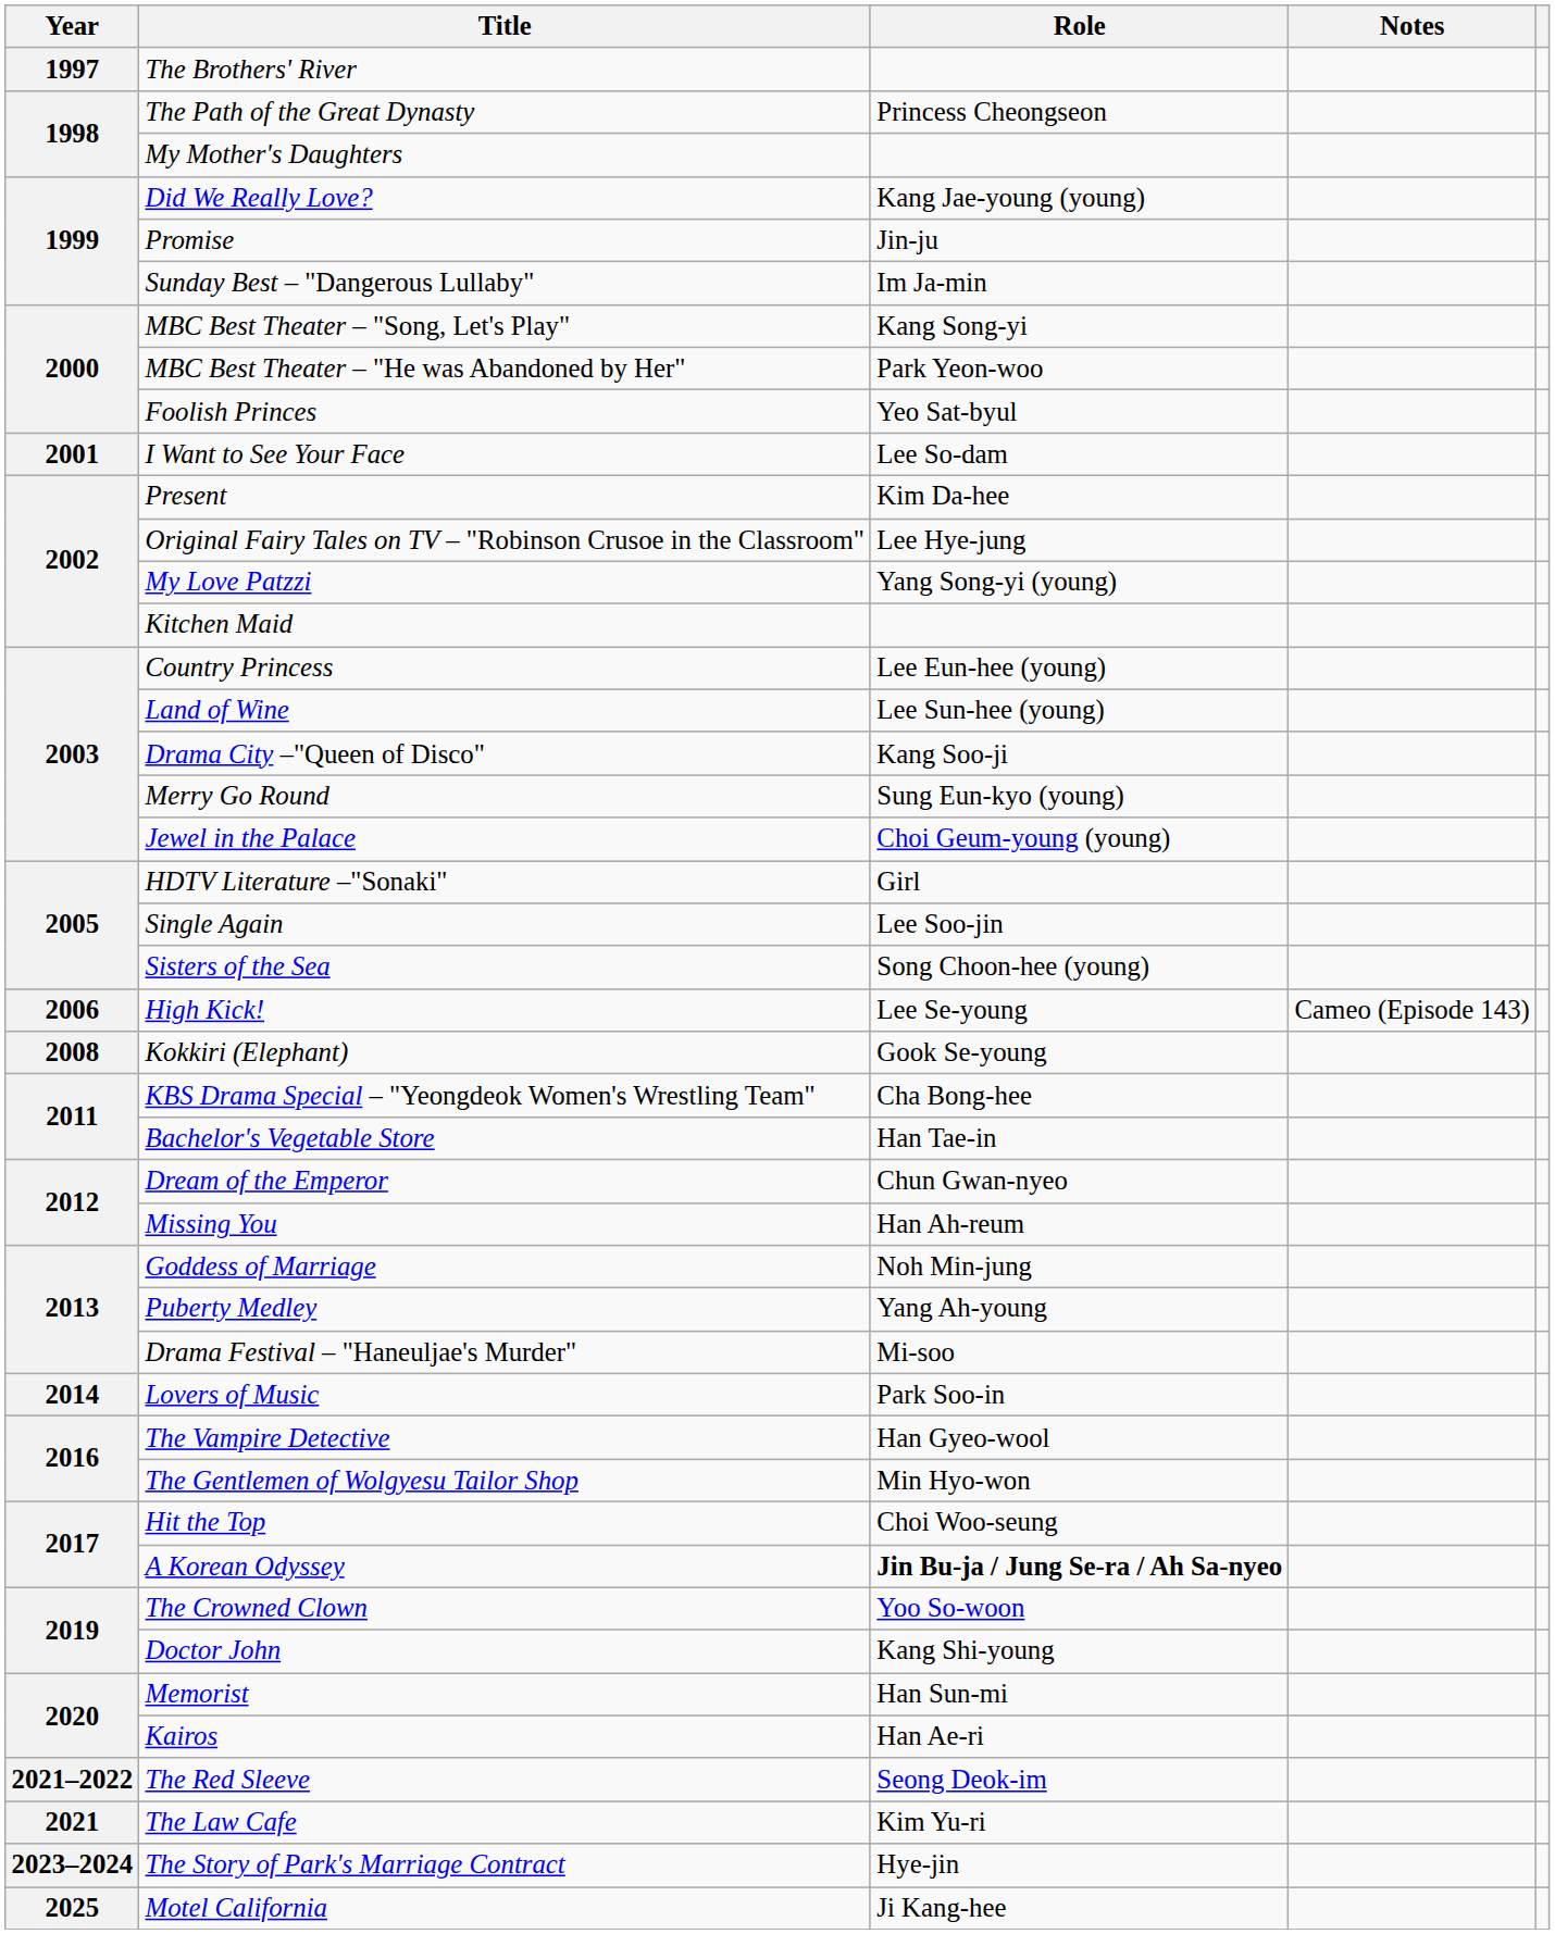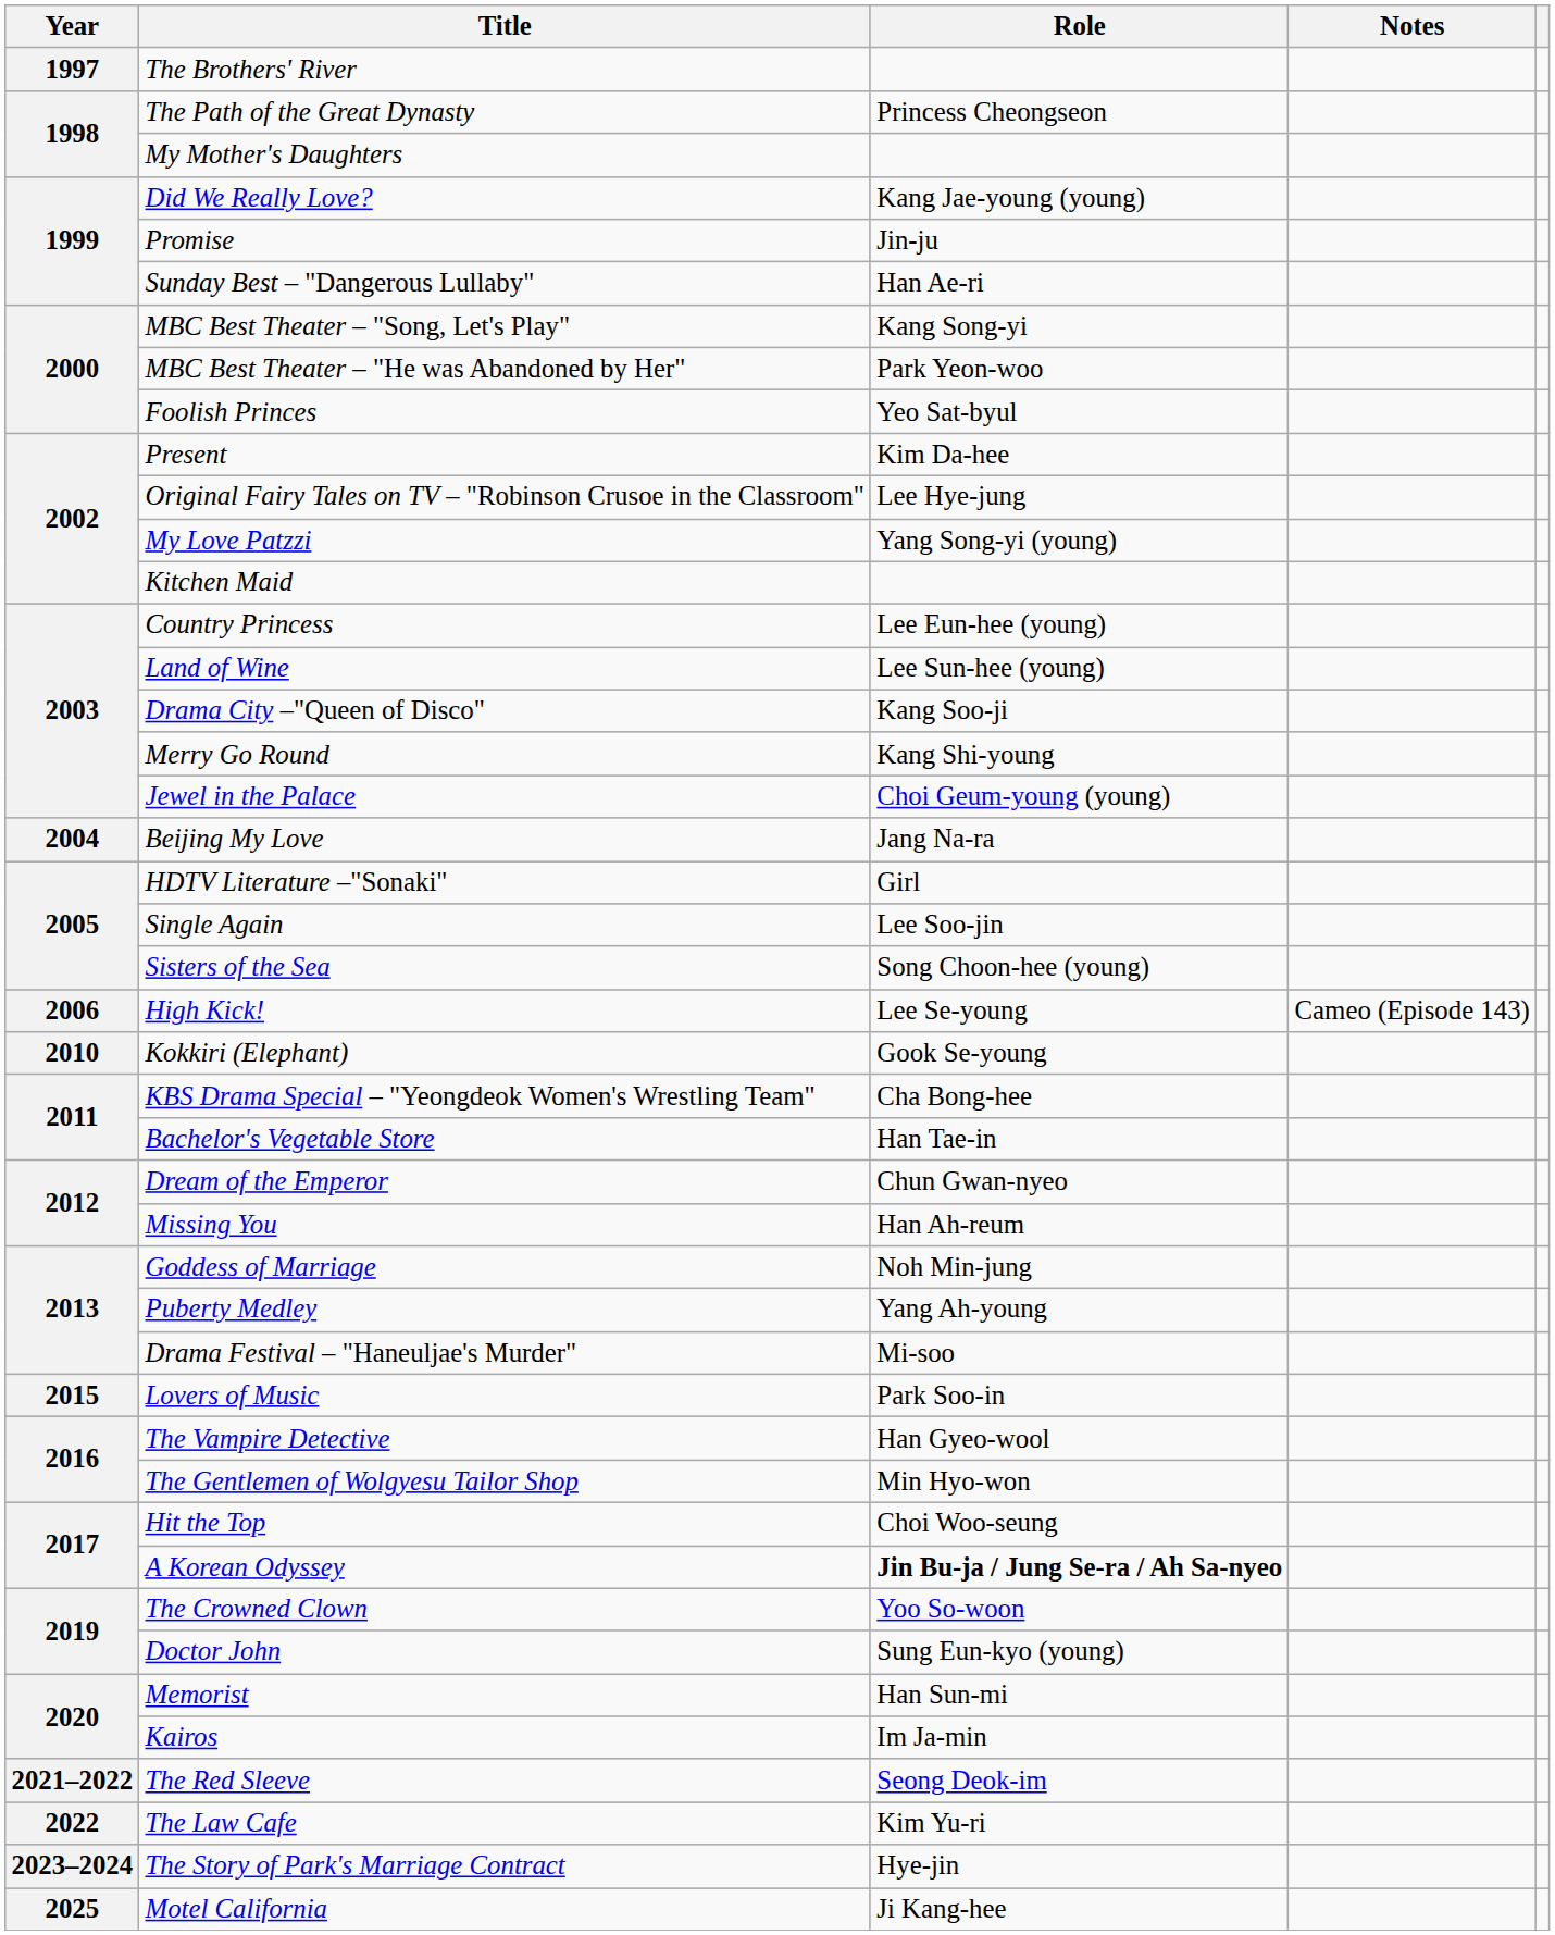 <table class="wikitable plainrowheaders sortable">
 <tr>
 <th scope="col">Year</th>
 <th scope="col">Title</th>
 <th scope="col">Role</th>
 <th scope="col">Notes</th>
 <th scope="col" class="unsortable"></th>
 </tr>
 <tr>
 <th scope="row">1997</th>
 <td><em>The Brothers' River</em></td>
 <td></td>
 <td></td>
 <td style="text-align:center"></td>
 </tr>
 <tr>
 <th scope="row" rowspan="2">1998</th>
 <td><em>The Path of the Great Dynasty</em></td>
 <td>Princess Cheongseon</td>
 <td></td>
 <td style="text-align:center"></td>
 </tr>
 <tr>
 <td><em>My Mother's Daughters</em></td>
 <td></td>
 <td></td>
 <td style="text-align:center"></td>
 </tr>
 <tr>
 <th scope="row" rowspan="3">1999</th>
 <td><em><a href='#'>Did We Really Love?</a></em></td>
 <td>Kang Jae-young (young)</td>
 <td></td>
 <td style="text-align:center"></td>
 </tr>
 <tr>
 <td><em>Promise</em></td>
 <td>Jin-ju</td>
 <td></td>
 <td style="text-align:center"></td>
 </tr>
 <tr>
 <td><em>Sunday Best</em> – "Dangerous Lullaby"</td>
-<td>Im Ja-min</td>
+<td>Han Ae-ri</td>
 <td></td>
 <td style="text-align:center"></td>
 </tr>
 <tr>
 <th scope="row" rowspan="3">2000</th>
 <td><em>MBC Best Theater</em> – "Song, Let's Play"</td>
 <td>Kang Song-yi</td>
 <td></td>
 <td style="text-align:center"></td>
 </tr>
 <tr>
 <td><em>MBC Best Theater</em> – "He was Abandoned by Her"</td>
 <td>Park Yeon-woo</td>
 <td></td>
 <td style="text-align:center"></td>
 </tr>
 <tr>
 <td><em>Foolish Princes</em></td>
 <td>Yeo Sat-byul</td>
-<td></td>
-<td style="text-align:center"></td>
-</tr>
-<tr>
-<th scope="row">2001</th>
-<td><em>I Want to See Your Face</em></td>
-<td>Lee So-dam</td>
 <td></td>
 <td style="text-align:center"></td>
 </tr>
 <tr>
 <th scope="row" rowspan="4">2002</th>
 <td><em>Present</em></td>
 <td>Kim Da-hee</td>
 <td></td>
 <td style="text-align:center"></td>
 </tr>
 <tr>
 <td><em>Original Fairy Tales on TV</em> – "Robinson Crusoe in the Classroom"</td>
 <td>Lee Hye-jung</td>
 <td></td>
 <td style="text-align:center"></td>
 </tr>
 <tr>
 <td><em><a href='#'>My Love Patzzi</a></em></td>
 <td>Yang Song-yi (young)</td>
 <td></td>
 <td style="text-align:center"></td>
 </tr>
 <tr>
 <td><em>Kitchen Maid</em> </td>
 <td></td>
 <td></td>
 <td style="text-align:center"></td>
 </tr>
 <tr>
 <th scope="row" rowspan="5">2003</th>
 <td><em>Country Princess</em></td>
 <td>Lee Eun-hee (young)</td>
 <td></td>
 <td style="text-align:center"></td>
 </tr>
 <tr>
 <td><em><a href='#'>Land of Wine</a></em></td>
 <td>Lee Sun-hee (young)</td>
 <td></td>
 <td style="text-align:center"></td>
 </tr>
 <tr>
 <td><em><a href='#'>Drama City</a> </em> –"Queen of Disco"</td>
 <td>Kang Soo-ji</td>
 <td></td>
 <td style="text-align:center"></td>
 </tr>
 <tr>
 <td><em>Merry Go Round</em></td>
-<td>Sung Eun-kyo (young)</td>
+<td>Kang Shi-young</td>
 <td></td>
 <td style="text-align:center"></td>
 </tr>
 <tr>
 <td><em><a href='#'>Jewel in the Palace</a></em></td>
 <td><a href='#'>Choi Geum-young</a> (young)</td>
+<td></td>
+<td style="text-align:center"></td>
+</tr>
+<tr>
+<th scope="row">2004</th>
+<td><em>Beijing My Love</em></td>
+<td>Jang Na-ra</td>
 <td></td>
 <td style="text-align:center"></td>
 </tr>
 <tr>
 <th scope="row" rowspan="3">2005</th>
 <td><em>HDTV Literature</em> –"Sonaki"</td>
 <td>Girl</td>
 <td></td>
 <td style="text-align:center"></td>
 </tr>
 <tr>
 <td><em>Single Again</em></td>
 <td>Lee Soo-jin</td>
 <td></td>
 <td style="text-align:center"></td>
 </tr>
 <tr>
 <td><em><a href='#'>Sisters of the Sea</a></em></td>
 <td>Song Choon-hee (young)</td>
 <td></td>
 <td style="text-align:center"></td>
 </tr>
 <tr>
 <th scope="row">2006</th>
 <td><em><a href='#'>High Kick!</a></em></td>
 <td>Lee Se-young</td>
 <td>Cameo (Episode 143)</td>
 <td style="text-align:center"></td>
 </tr>
 <tr>
-<th scope="row">2008</th>
+<th scope="row">2010</th>
 <td><em>Kokkiri (Elephant)</em></td>
 <td>Gook Se-young</td>
 <td></td>
 <td style="text-align:center"></td>
 </tr>
 <tr>
 <th scope="row" rowspan="2">2011</th>
 <td><em><a href='#'>KBS Drama Special</a></em> – "Yeongdeok Women's Wrestling Team"</td>
 <td>Cha Bong-hee</td>
 <td></td>
 <td style="text-align:center"></td>
 </tr>
 <tr>
 <td><em><a href='#'>Bachelor's Vegetable Store</a></em></td>
 <td>Han Tae-in</td>
 <td></td>
 <td style="text-align:center"></td>
 </tr>
 <tr>
 <th scope="row" rowspan="2">2012</th>
 <td><em><a href='#'>Dream of the Emperor</a></em></td>
 <td>Chun Gwan-nyeo</td>
 <td></td>
 <td style="text-align:center"></td>
 </tr>
 <tr>
 <td><em><a href='#'>Missing You</a></em></td>
 <td>Han Ah-reum</td>
 <td></td>
 <td style="text-align:center"></td>
 </tr>
 <tr>
 <th scope="row" rowspan="3">2013</th>
 <td><em><a href='#'>Goddess of Marriage</a></em></td>
 <td>Noh Min-jung</td>
 <td></td>
 <td style="text-align:center"></td>
 </tr>
 <tr>
 <td><em><a href='#'>Puberty Medley</a></em></td>
 <td>Yang Ah-young</td>
 <td></td>
 <td style="text-align:center"></td>
 </tr>
 <tr>
 <td><em>Drama Festival</em> – "Haneuljae's Murder"</td>
 <td>Mi-soo</td>
 <td></td>
 <td style="text-align:center"></td>
 </tr>
 <tr>
-<th scope="row">2014</th>
+<th scope="row">2015</th>
 <td><em><a href='#'>Lovers of Music</a></em></td>
 <td>Park Soo-in</td>
 <td></td>
 <td style="text-align:center"></td>
 </tr>
 <tr>
 <th scope="row" rowspan="2">2016</th>
 <td><em><a href='#'>The Vampire Detective</a></em></td>
 <td>Han Gyeo-wool</td>
 <td></td>
 <td style="text-align:center"></td>
 </tr>
 <tr>
 <td><em><a href='#'>The Gentlemen of Wolgyesu Tailor Shop</a></em></td>
 <td>Min Hyo-won</td>
 <td></td>
 <td style="text-align:center"></td>
 </tr>
 <tr>
 <th scope="row" rowspan="2">2017</th>
 <td><em><a href='#'>Hit the Top</a></em></td>
 <td>Choi Woo-seung</td>
 <td></td>
 <td style="text-align:center"></td>
 </tr>
 <tr>
 <td><em><a href='#'>A Korean Odyssey</a></em></td>
 <td><strong>Jin Bu-ja / Jung Se-ra / Ah Sa-nyeo</strong></td>
 <td></td>
 <td style="text-align:center"></td>
 </tr>
 <tr>
 <th scope="row" rowspan="2">2019</th>
 <td><em><a href='#'>The Crowned Clown</a></em></td>
 <td><a href='#'>Yoo So-woon</a></td>
 <td></td>
 <td style="text-align:center"></td>
 </tr>
 <tr>
 <td><em><a href='#'>Doctor John</a></em></td>
-<td>Kang Shi-young</td>
+<td>Sung Eun-kyo (young)</td>
 <td></td>
 <td style="text-align:center"></td>
 </tr>
 <tr>
 <th scope="row" rowspan="2">2020</th>
 <td><em><a href='#'>Memorist</a></em></td>
 <td>Han Sun-mi</td>
 <td></td>
 <td style="text-align:center"></td>
 </tr>
 <tr>
 <td><em><a href='#'>Kairos</a></em></td>
-<td>Han Ae-ri</td>
+<td>Im Ja-min</td>
 <td></td>
 <td style="text-align:center"></td>
 </tr>
 <tr>
 <th scope="row">2021–2022</th>
 <td><em><a href='#'>The Red Sleeve</a></em></td>
 <td><a href='#'>Seong Deok-im</a></td>
 <td></td>
 <td style="text-align:center"></td>
 </tr>
 <tr>
-<th scope="row">2021</th>
+<th scope="row">2022</th>
 <td><em><a href='#'>The Law Cafe</a></em></td>
 <td>Kim Yu-ri</td>
 <td></td>
 <td style="text-align:center"></td>
 </tr>
 <tr>
 <th scope="row">2023–2024</th>
 <td><em><a href='#'>The Story of Park's Marriage Contract</a></em></td>
 <td>Hye-jin</td>
 <td></td>
 <td style="text-align:center"></td>
 </tr>
 <tr>
 <th scope="row">2025</th>
 <td><em><a href='#'>Motel California</a></em></td>
 <td>Ji Kang-hee</td>
 <td></td>
 <td style="text-align:center"></td>
 </tr>
 </table>
